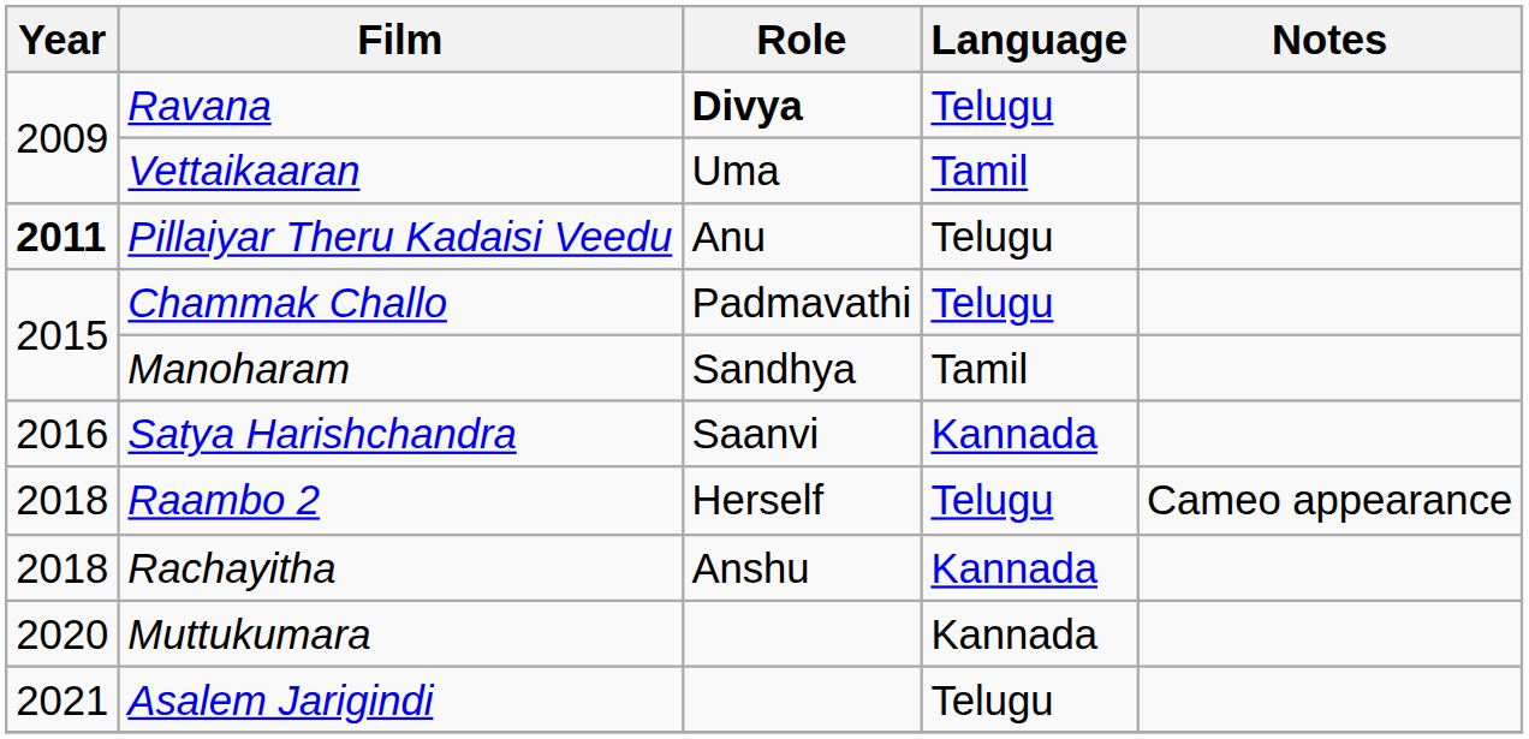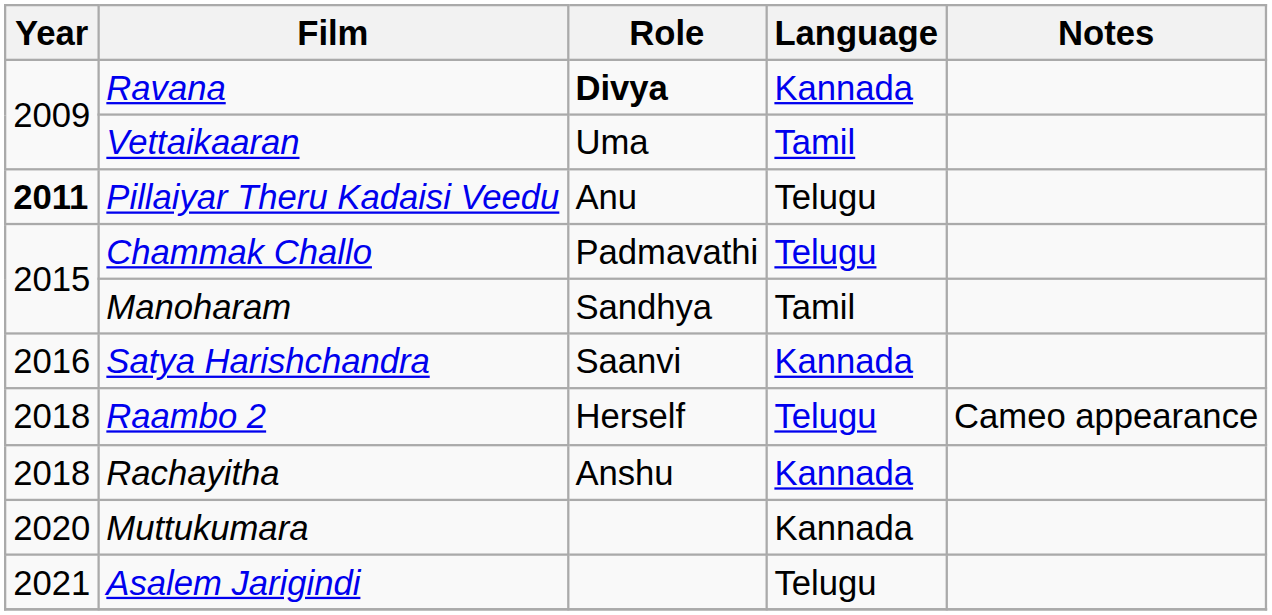 <table class="wikitable" style="font-size: 95%;">
 <tr>
 <th>Year</th>
 <th>Film</th>
 <th>Role</th>
 <th>Language</th>
 <th>Notes</th>
 </tr>
 <tr>
 <td rowspan="2">2009</td>
 <td><em><a href='#'>Ravana</a></em></td>
 <td><strong>Divya</strong></td>
-<td><a href='#'>Telugu</a></td>
+<td><a href='#'>Kannada</a></td>
 <td></td>
 </tr>
 <tr>
 <td><em><a href='#'>Vettaikaaran</a></em></td>
 <td>Uma</td>
 <td><a href='#'>Tamil</a></td>
 <td></td>
 </tr>
 <tr>
 <td><strong>2011</strong></td>
 <td><em><a href='#'>Pillaiyar Theru Kadaisi Veedu</a></em></td>
 <td>Anu</td>
 <td>Telugu</td>
 <td></td>
 </tr>
 <tr>
 <td rowspan="2">2015</td>
 <td><em><a href='#'>Chammak Challo</a></em></td>
 <td>Padmavathi</td>
 <td><a href='#'>Telugu</a></td>
 <td></td>
 </tr>
 <tr>
 <td><em>Manoharam</em></td>
 <td>Sandhya</td>
 <td>Tamil</td>
 <td></td>
 </tr>
 <tr>
 <td>2016</td>
 <td><em><a href='#'>Satya Harishchandra</a></em></td>
 <td>Saanvi</td>
 <td><a href='#'>Kannada</a></td>
 <td></td>
 </tr>
 <tr>
 <td>2018</td>
 <td><em><a href='#'>Raambo 2</a></em></td>
 <td>Herself</td>
 <td><a href='#'>Telugu</a></td>
 <td>Cameo appearance</td>
 </tr>
 <tr>
 <td>2018</td>
 <td><em>Rachayitha</em></td>
 <td>Anshu</td>
 <td><a href='#'>Kannada</a></td>
 <td></td>
 </tr>
 <tr>
 <td>2020</td>
 <td><em>Muttukumara</em></td>
 <td></td>
 <td>Kannada</td>
 <td></td>
 </tr>
 <tr>
 <td>2021</td>
 <td><em><a href='#'>Asalem Jarigindi</a></em></td>
 <td></td>
 <td>Telugu</td>
 <td></td>
 </tr>
 <tr>
 </tr>
 </table>
